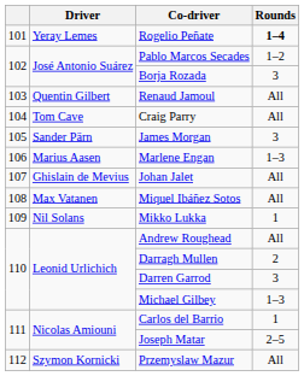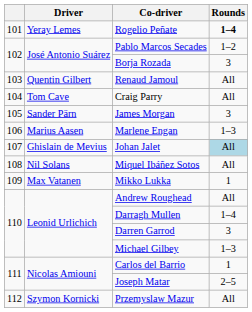 <table class="wikitable" style="font-size: 85%">
 <tr>
 <th></th>
 <th>Driver</th>
 <th>Co-driver</th>
 <th>Rounds</th>
 </tr>
 <tr>
 <td align="center">101</td>
 <td> <a href='#'>Yeray Lemes</a></td>
 <td> <a href='#'>Rogelio Peñate</a></td>
 <td align="center"><strong>1–4</strong></td>
 </tr>
 <tr>
 <td rowspan=2 align="center">102</td>
 <td rowspan=2> <a href='#'>José Antonio Suárez</a></td>
 <td> <a href='#'>Pablo Marcos Secades</a></td>
 <td align="center">1–2</td>
 </tr>
 <tr>
 <td> <a href='#'>Borja Rozada</a></td>
 <td align="center">3</td>
 </tr>
 <tr>
 <td align="center">103</td>
 <td> <a href='#'>Quentin Gilbert</a></td>
 <td> <a href='#'>Renaud Jamoul</a></td>
 <td align="center">All</td>
 </tr>
 <tr>
 <td align="center">104</td>
 <td> <a href='#'>Tom Cave</a></td>
 <td> Craig Parry</td>
 <td align="center">All</td>
 </tr>
 <tr>
 <td align="center">105</td>
 <td> <a href='#'>Sander Pärn</a></td>
 <td> <a href='#'>James Morgan</a></td>
 <td align="center">3</td>
 </tr>
 <tr>
 <td align="center">106</td>
 <td> <a href='#'>Marius Aasen</a></td>
 <td> <a href='#'>Marlene Engan</a></td>
 <td align="center">1–3</td>
 </tr>
 <tr>
 <td align="center">107</td>
 <td> <a href='#'>Ghislain de Mevius</a></td>
 <td> <a href='#'>Johan Jalet</a></td>
-<td align="center">All</td>
+<td align="center" style="background: lightblue;">All</td>
 </tr>
 <tr>
 <td align="center">108</td>
-<td> <a href='#'>Max Vatanen</a></td>
+<td> <a href='#'>Nil Solans</a></td>
 <td> <a href='#'>Miquel Ibáñez Sotos</a></td>
 <td align="center">All</td>
 </tr>
 <tr>
 <td align="center">109</td>
-<td> <a href='#'>Nil Solans</a></td>
+<td> <a href='#'>Max Vatanen</a></td>
 <td> <a href='#'>Mikko Lukka</a></td>
 <td align="center">1</td>
 </tr>
 <tr>
 <td rowspan=4 align="center">110</td>
 <td rowspan=4> <a href='#'>Leonid Urlichich</a></td>
 <td> <a href='#'>Andrew Roughead</a></td>
 <td align="center">All</td>
 </tr>
 <tr>
 <td> <a href='#'>Darragh Mullen</a></td>
-<td align="center">2</td>
+<td align="center">1–4</td>
 </tr>
 <tr>
 <td> <a href='#'>Darren Garrod</a></td>
 <td align="center">3</td>
 </tr>
 <tr>
 <td> <a href='#'>Michael Gilbey</a></td>
 <td align="center">1–3</td>
 </tr>
 <tr>
 <td rowspan=2 align="center">111</td>
 <td rowspan=2> <a href='#'>Nicolas Amiouni</a></td>
 <td> <a href='#'>Carlos del Barrio</a></td>
 <td align="center">1</td>
 </tr>
 <tr>
 <td> <a href='#'>Joseph Matar</a></td>
 <td align="center">2–5</td>
 </tr>
 <tr>
 <td align="center">112</td>
 <td> <a href='#'>Szymon Kornicki</a></td>
 <td> <a href='#'>Przemyslaw Mazur</a></td>
 <td align="center">All</td>
 </tr>
 </table>
